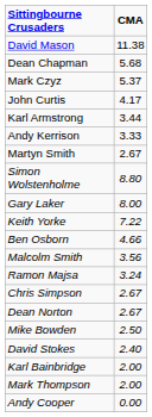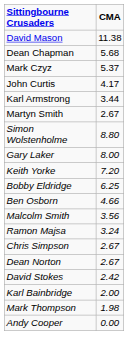 <table class=wikitable width="200">
 <tr>
 <td><strong><a href='#'>Sittingbourne Crusaders</a></strong></td>
 <td align="center"><strong>CMA</strong></td>
 </tr>
 <tr>
 <td><a href='#'>David Mason</a></td>
 <td align="center">11.38</td>
 </tr>
 <tr>
 <td>Dean Chapman</td>
 <td align="center">5.68</td>
 </tr>
 <tr>
 <td>Mark Czyz</td>
 <td align="center">5.37</td>
 </tr>
 <tr>
 <td>John Curtis</td>
 <td align="center">4.17</td>
 </tr>
 <tr>
 <td>Karl Armstrong</td>
 <td align="center">3.44</td>
 </tr>
 <tr>
-<td>Andy Kerrison</td>
-<td align="center">3.33</td>
-</tr>
-<tr>
 <td>Martyn Smith</td>
 <td align="center">2.67</td>
 </tr>
 <tr>
 <td><em>Simon Wolstenholme</em></td>
 <td align="center"><em>8.80</em></td>
 </tr>
 <tr>
 <td><em>Gary Laker</em></td>
 <td align="center"><em>8.00</em></td>
 </tr>
 <tr>
 <td><em>Keith Yorke</em></td>
-<td align="center"><em>7.22</em></td>
+<td align="center"><em>7.20</em></td>
+</tr>
+<tr>
+<td><em>Bobby Eldridge</em></td>
+<td align="center"><em>6.25</em></td>
 </tr>
 <tr>
 <td><em>Ben Osborn</em></td>
 <td align="center"><em>4.66</em></td>
 </tr>
 <tr>
 <td><em>Malcolm Smith</em></td>
 <td align="center"><em>3.56</em></td>
 </tr>
 <tr>
 <td><em>Ramon Majsa</em></td>
 <td align="center"><em>3.24</em></td>
 </tr>
 <tr>
 <td><em>Chris Simpson</em></td>
 <td align="center"><em>2.67</em></td>
 </tr>
 <tr>
 <td><em>Dean Norton</em></td>
 <td align="center"><em>2.67</em></td>
 </tr>
 <tr>
-<td><em>Mike Bowden</em></td>
-<td align="center"><em>2.50</em></td>
-</tr>
-<tr>
 <td><em>David Stokes</em></td>
-<td align="center"><em>2.40</em></td>
+<td align="center"><em>2.42</em></td>
 </tr>
 <tr>
 <td><em>Karl Bainbridge</em></td>
 <td align="center"><em>2.00</em></td>
 </tr>
 <tr>
 <td><em>Mark Thompson</em></td>
-<td align="center"><em>2.00</em></td>
+<td align="center"><em>1.98</em></td>
 </tr>
 <tr>
 <td><em>Andy Cooper</em></td>
 <td align="center"><em>0.00</em></td>
 </tr>
 </table>
